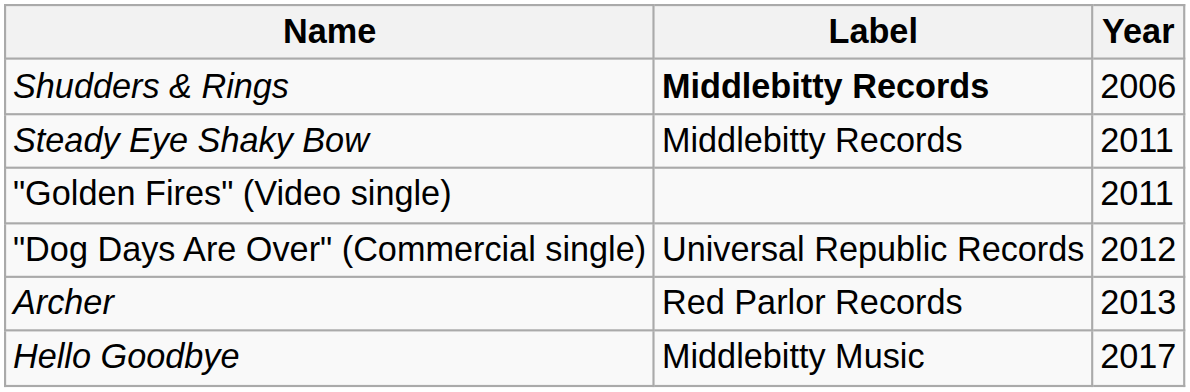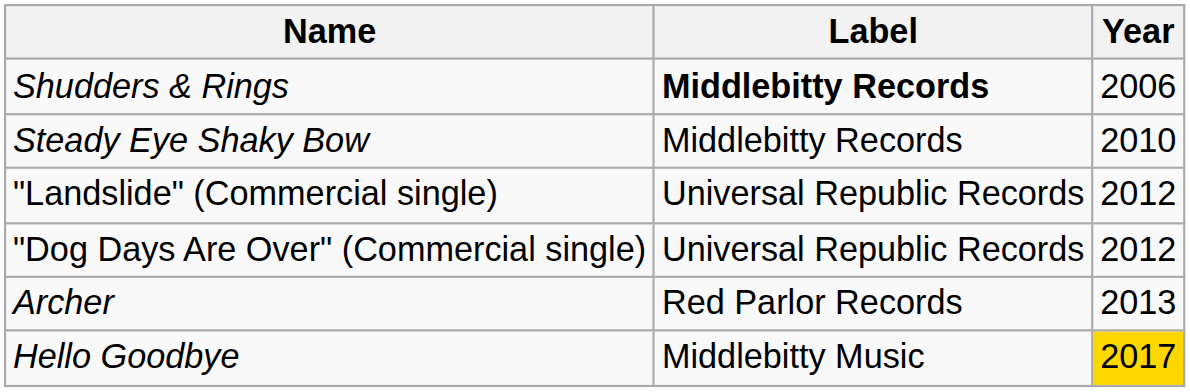 <table class="wikitable" border="1">
 <tr>
 <th>Name</th>
 <th>Label</th>
 <th>Year</th>
 </tr>
 <tr>
 <td><em>Shudders & Rings</em></td>
 <td><strong>Middlebitty Records</strong></td>
 <td>2006</td>
 </tr>
 <tr>
 <td><em>Steady Eye Shaky Bow</em></td>
 <td>Middlebitty Records</td>
-<td>2011</td>
+<td>2010</td>
 </tr>
 <tr>
-<td>"Golden Fires" (Video single)</td>
-<td></td>
-<td>2011</td>
+<td>"Landslide" (Commercial single)</td>
+<td>Universal Republic Records</td>
+<td>2012</td>
 </tr>
 <tr>
 <td>"Dog Days Are Over" (Commercial single)</td>
 <td>Universal Republic Records</td>
 <td>2012</td>
 </tr>
 <tr>
 <td><em>Archer</em></td>
 <td>Red Parlor Records</td>
 <td>2013</td>
 </tr>
 <tr>
 <td><em>Hello Goodbye</em></td>
 <td>Middlebitty Music</td>
-<td>2017</td>
+<td style="background: gold;">2017</td>
 </tr>
 </table>
